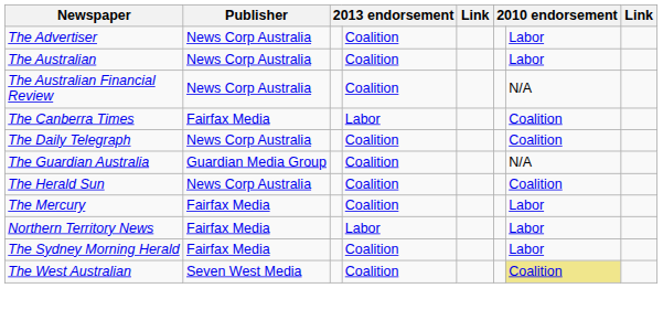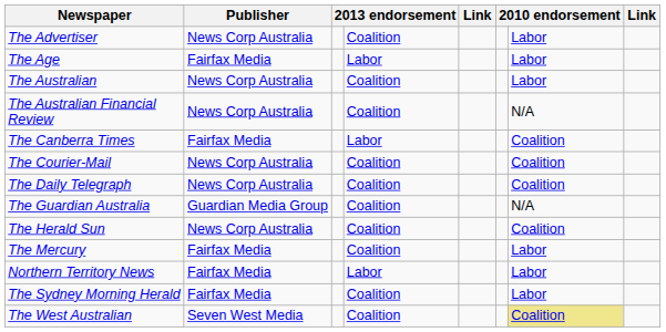 <table class="wikitable sortable">
 <tr>
 <th style="width:200px;">Newspaper</th>
 <th>Publisher</th>
 <th colspan=2>2013 endorsement</th>
 <th style="width:35px;">Link</th>
 <th colspan=2>2010 endorsement</th>
 <th style="width:35px;">Link</th>
 </tr>
 <tr>
 <td><em><a href='#'>The Advertiser</a></em></td>
 <td><a href='#'>News Corp Australia</a></td>
 <td></td>
 <td><a href='#'>Coalition</a></td>
+<td></td>
+<td></td>
+<td><a href='#'>Labor</a></td>
+<td></td>
+</tr>
+<tr>
+<td><em><a href='#'>The Age</a></em></td>
+<td><a href='#'>Fairfax Media</a></td>
+<td></td>
+<td><a href='#'>Labor</a></td>
 <td></td>
 <td></td>
 <td><a href='#'>Labor</a></td>
 <td></td>
 </tr>
 <tr>
 <td><em><a href='#'>The Australian</a></em></td>
 <td><a href='#'>News Corp Australia</a></td>
 <td></td>
 <td><a href='#'>Coalition</a></td>
 <td></td>
 <td></td>
 <td><a href='#'>Labor</a></td>
 <td></td>
 </tr>
 <tr>
 <td><em><a href='#'>The Australian Financial Review</a></em></td>
 <td><a href='#'>News Corp Australia</a></td>
 <td></td>
 <td><a href='#'>Coalition</a></td>
 <td></td>
 <td></td>
 <td>N/A</td>
 <td></td>
 </tr>
 <tr>
 <td><em><a href='#'>The Canberra Times</a></em></td>
 <td><a href='#'>Fairfax Media</a></td>
 <td></td>
 <td><a href='#'>Labor</a></td>
+<td></td>
+<td></td>
+<td><a href='#'>Coalition</a></td>
+<td></td>
+</tr>
+<tr>
+<td><em><a href='#'>The Courier-Mail</a></em></td>
+<td><a href='#'>News Corp Australia</a></td>
+<td></td>
+<td><a href='#'>Coalition</a></td>
 <td></td>
 <td></td>
 <td><a href='#'>Coalition</a></td>
 <td></td>
 </tr>
 <tr>
 <td><em><a href='#'>The Daily Telegraph</a></em></td>
 <td><a href='#'>News Corp Australia</a></td>
 <td></td>
 <td><a href='#'>Coalition</a></td>
 <td></td>
 <td></td>
 <td><a href='#'>Coalition</a></td>
 <td></td>
 </tr>
 <tr>
 <td><em><a href='#'>The Guardian Australia</a></em></td>
 <td><a href='#'>Guardian Media Group</a></td>
 <td></td>
 <td><a href='#'>Coalition</a></td>
 <td></td>
 <td></td>
 <td>N/A</td>
 <td></td>
 </tr>
 <tr>
 <td><em><a href='#'>The Herald Sun</a></em></td>
 <td><a href='#'>News Corp Australia</a></td>
 <td></td>
 <td><a href='#'>Coalition</a></td>
 <td></td>
 <td></td>
 <td><a href='#'>Coalition</a></td>
 <td></td>
 </tr>
 <tr>
 <td><em><a href='#'>The Mercury</a></em></td>
 <td><a href='#'>Fairfax Media</a></td>
 <td></td>
 <td><a href='#'>Coalition</a></td>
 <td></td>
 <td></td>
 <td><a href='#'>Labor</a></td>
 <td></td>
 </tr>
 <tr>
 <td><em><a href='#'>Northern Territory News</a></em></td>
 <td><a href='#'>Fairfax Media</a></td>
 <td></td>
 <td><a href='#'>Labor</a></td>
 <td></td>
 <td></td>
 <td><a href='#'>Labor</a></td>
 <td></td>
 </tr>
 <tr>
 <td><em><a href='#'>The Sydney Morning Herald</a></em></td>
 <td><a href='#'>Fairfax Media</a></td>
 <td></td>
 <td><a href='#'>Coalition</a></td>
 <td></td>
 <td></td>
 <td><a href='#'>Labor</a></td>
 <td></td>
 </tr>
 <tr>
 <td><em><a href='#'>The West Australian</a></em></td>
 <td><a href='#'>Seven West Media</a></td>
 <td></td>
 <td><a href='#'>Coalition</a></td>
 <td></td>
 <td></td>
 <td style="background: khaki;"><a href='#'>Coalition</a></td>
 <td></td>
 </tr>
 </table>
